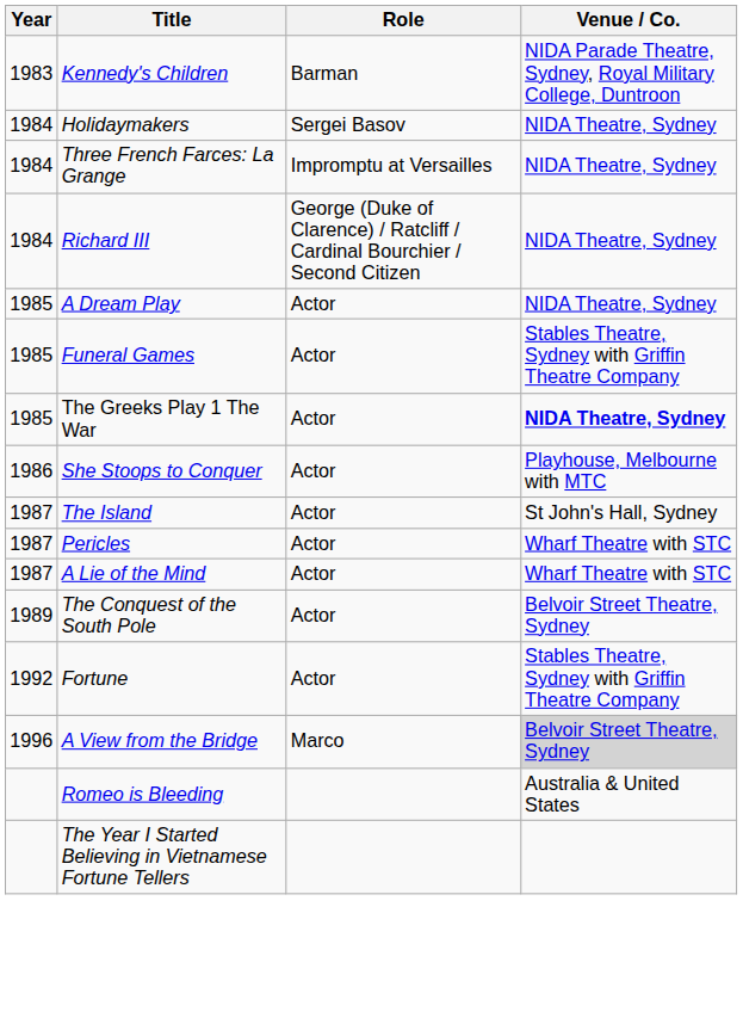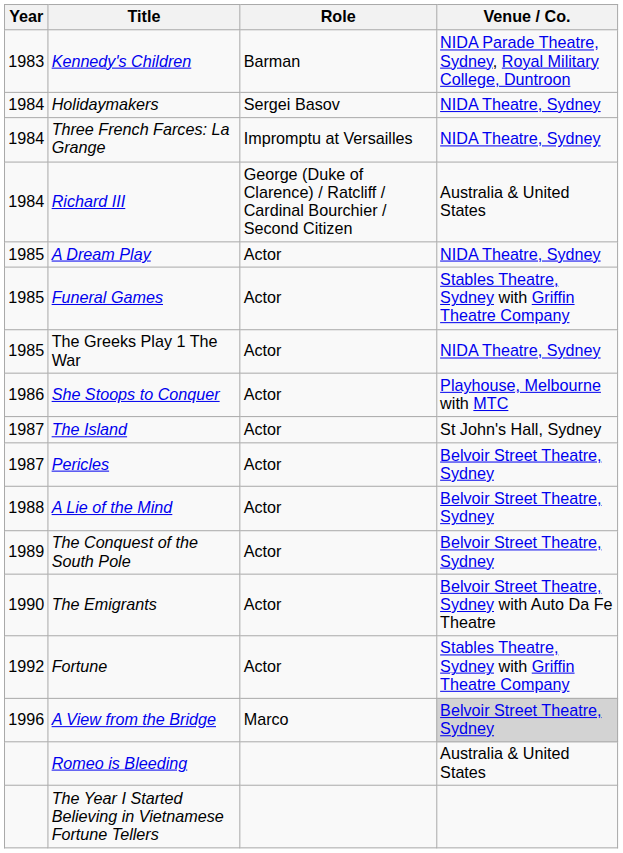 <table class="wikitable">
 <tr>
 <th>Year</th>
 <th>Title</th>
 <th>Role</th>
 <th>Venue / Co.</th>
 </tr>
 <tr>
 <td>1983</td>
 <td><em><a href='#'>Kennedy's Children</a></em></td>
 <td>Barman</td>
 <td><a href='#'>NIDA Parade Theatre, Sydney</a>, <a href='#'>Royal Military College, Duntroon</a></td>
 </tr>
 <tr>
 <td>1984</td>
 <td><em>Holidaymakers</em></td>
 <td>Sergei Basov</td>
 <td><a href='#'>NIDA Theatre, Sydney</a></td>
 </tr>
 <tr>
 <td>1984</td>
 <td><em>Three French Farces: La Grange</em></td>
 <td>Impromptu at Versailles</td>
 <td><a href='#'>NIDA Theatre, Sydney</a></td>
 </tr>
 <tr>
 <td>1984</td>
 <td><em><a href='#'>Richard III</a></em></td>
 <td>George (Duke of Clarence) / Ratcliff / Cardinal Bourchier / Second Citizen</td>
-<td><a href='#'>NIDA Theatre, Sydney</a></td>
+<td>Australia & United States</td>
 </tr>
 <tr>
 <td>1985</td>
 <td><em><a href='#'>A Dream Play</a></em></td>
 <td>Actor</td>
 <td><a href='#'>NIDA Theatre, Sydney</a></td>
 </tr>
 <tr>
 <td>1985</td>
 <td><em><a href='#'>Funeral Games</a></em></td>
 <td>Actor</td>
 <td><a href='#'>Stables Theatre, Sydney</a> with <a href='#'>Griffin Theatre Company</a></td>
 </tr>
 <tr>
 <td>1985</td>
 <td>The Greeks Play 1 The War</td>
 <td>Actor</td>
-<td><strong><a href='#'>NIDA Theatre, Sydney</a></strong></td>
+<td><a href='#'>NIDA Theatre, Sydney</a></td>
 </tr>
 <tr>
 <td>1986</td>
 <td><em><a href='#'>She Stoops to Conquer</a></em></td>
 <td>Actor</td>
 <td><a href='#'>Playhouse, Melbourne</a> with <a href='#'>MTC</a></td>
 </tr>
 <tr>
 <td>1987</td>
 <td><em><a href='#'>The Island</a></em></td>
 <td>Actor</td>
 <td>St John's Hall, Sydney</td>
 </tr>
 <tr>
 <td>1987</td>
 <td><em><a href='#'>Pericles</a></em></td>
 <td>Actor</td>
-<td><a href='#'>Wharf Theatre</a> with <a href='#'>STC</a></td>
+<td><a href='#'>Belvoir Street Theatre, Sydney</a></td>
 </tr>
 <tr>
-<td>1987</td>
+<td>1988</td>
 <td><em><a href='#'>A Lie of the Mind</a></em></td>
 <td>Actor</td>
-<td><a href='#'>Wharf Theatre</a> with <a href='#'>STC</a></td>
+<td><a href='#'>Belvoir Street Theatre, Sydney</a></td>
 </tr>
 <tr>
 <td>1989</td>
 <td><em>The Conquest of the South Pole</em></td>
 <td>Actor</td>
 <td><a href='#'>Belvoir Street Theatre, Sydney</a></td>
+</tr>
+<tr>
+<td>1990</td>
+<td><em>The Emigrants</em></td>
+<td>Actor</td>
+<td><a href='#'>Belvoir Street Theatre, Sydney</a> with Auto Da Fe Theatre</td>
 </tr>
 <tr>
 <td>1992</td>
 <td><em>Fortune</em></td>
 <td>Actor</td>
 <td><a href='#'>Stables Theatre, Sydney</a> with <a href='#'>Griffin Theatre Company</a></td>
 </tr>
 <tr>
 <td>1996</td>
 <td><em><a href='#'>A View from the Bridge</a></em></td>
 <td>Marco</td>
 <td style="background: lightgrey;"><a href='#'>Belvoir Street Theatre, Sydney</a></td>
 </tr>
 <tr>
 <td></td>
 <td><em><a href='#'>Romeo is Bleeding</a></em></td>
 <td></td>
 <td>Australia & United States</td>
 </tr>
 <tr>
 <td></td>
 <td><em>The Year I Started Believing in Vietnamese Fortune Tellers</em></td>
 <td></td>
 <td></td>
 </tr>
 </table>
